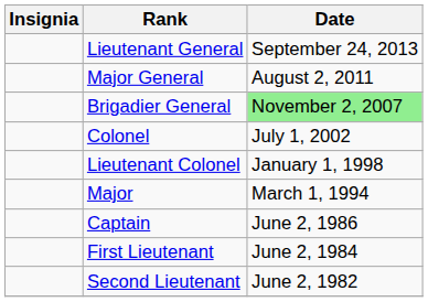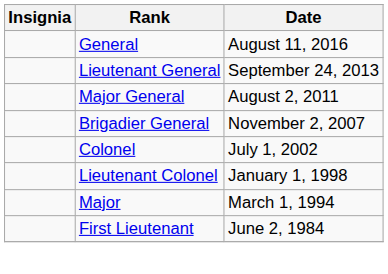 <table class="wikitable">
 <tr>
 <th>Insignia</th>
 <th>Rank</th>
 <th>Date</th>
+</tr>
+<tr>
+<td></td>
+<td><a href='#'>General</a></td>
+<td>August 11, 2016</td>
 </tr>
 <tr>
 <td></td>
 <td><a href='#'>Lieutenant General</a></td>
 <td>September 24, 2013</td>
 </tr>
 <tr>
 <td></td>
 <td><a href='#'>Major General</a></td>
 <td>August 2, 2011</td>
 </tr>
 <tr>
 <td></td>
 <td><a href='#'>Brigadier General</a></td>
-<td style="background: lightgreen;">November 2, 2007</td>
+<td>November 2, 2007</td>
 </tr>
 <tr>
 <td></td>
 <td><a href='#'>Colonel</a></td>
 <td>July 1, 2002</td>
 </tr>
 <tr>
 <td></td>
 <td><a href='#'>Lieutenant Colonel</a></td>
 <td>January 1, 1998</td>
 </tr>
 <tr>
 <td></td>
 <td><a href='#'>Major</a></td>
 <td>March 1, 1994</td>
 </tr>
 <tr>
 <td></td>
-<td><a href='#'>Captain</a></td>
-<td>June 2, 1986</td>
-</tr>
-<tr>
-<td></td>
 <td><a href='#'>First Lieutenant</a></td>
 <td>June 2, 1984</td>
 </tr>
 <tr>
-<td></td>
-<td><a href='#'>Second Lieutenant</a></td>
-<td>June 2, 1982</td>
-</tr>
-<tr>
 </tr>
 </table>
